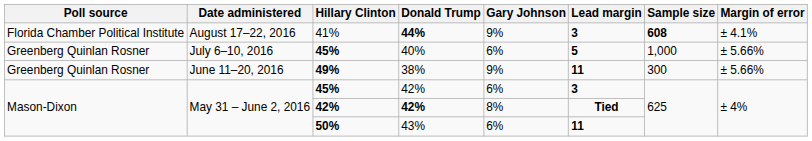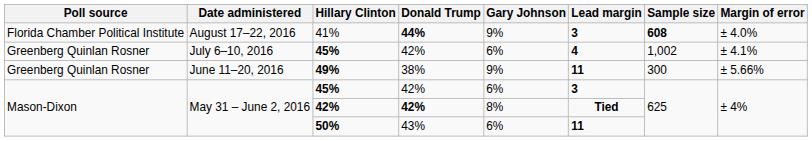 <table class="wikitable">
 <tr>
 <th>Poll source</th>
 <th>Date administered</th>
 <th>Hillary Clinton</th>
 <th>Donald Trump</th>
 <th>Gary Johnson</th>
 <th>Lead margin</th>
 <th>Sample size</th>
 <th>Margin of error</th>
 </tr>
 <tr>
 <td>Florida Chamber Political Institute</td>
 <td>August 17–22, 2016</td>
 <td>41%</td>
 <td><strong>44%</strong></td>
 <td>9%</td>
 <td><strong>3</strong></td>
 <td><strong>608</strong></td>
-<td>± 4.1%</td>
+<td>± 4.0%</td>
 </tr>
 <tr>
 <td>Greenberg Quinlan Rosner</td>
 <td>July 6–10, 2016</td>
 <td><strong>45%</strong></td>
-<td>40%</td>
+<td>42%</td>
 <td>6%</td>
-<td><strong>5</strong></td>
-<td>1,000</td>
-<td>± 5.66%</td>
+<td><strong>4</strong></td>
+<td>1,002</td>
+<td>± 4.1%</td>
 </tr>
 <tr>
 <td>Greenberg Quinlan Rosner</td>
 <td>June 11–20, 2016</td>
 <td><strong>49%</strong></td>
 <td>38%</td>
 <td>9%</td>
 <td><strong>11</strong></td>
 <td>300</td>
 <td>± 5.66%</td>
 </tr>
 <tr>
 <td rowspan="3">Mason-Dixon</td>
 <td rowspan="3">May 31 – June 2, 2016</td>
 <td><strong>45%</strong></td>
 <td>42%</td>
 <td>6%</td>
 <td><strong>3</strong></td>
 <td rowspan="3">625</td>
 <td rowspan="3">± 4%</td>
 </tr>
 <tr>
 <td><strong>42%</strong></td>
 <td><strong>42%</strong></td>
 <td>8%</td>
 <td align=center><strong>Tied</strong></td>
 </tr>
 <tr>
 <td><strong>50%</strong></td>
 <td>43%</td>
 <td>6%</td>
 <td><strong>11</strong></td>
 </tr>
 </table>
